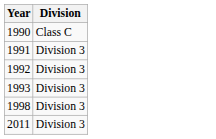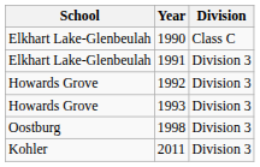 <table class="wikitable">
 <tr>
+<th>School</th>
 <th>Year</th>
 <th>Division</th>
 </tr>
 <tr>
+<td>Elkhart Lake-Glenbeulah</td>
 <td>1990</td>
 <td>Class C</td>
 </tr>
 <tr>
+<td>Elkhart Lake-Glenbeulah</td>
 <td>1991</td>
 <td>Division 3</td>
 </tr>
 <tr>
+<td>Howards Grove</td>
 <td>1992</td>
 <td>Division 3</td>
 </tr>
 <tr>
+<td>Howards Grove</td>
 <td>1993</td>
 <td>Division 3</td>
 </tr>
 <tr>
+<td>Oostburg</td>
 <td>1998</td>
 <td>Division 3</td>
 </tr>
 <tr>
+<td>Kohler</td>
 <td>2011</td>
 <td>Division 3</td>
 </tr>
 </table>
